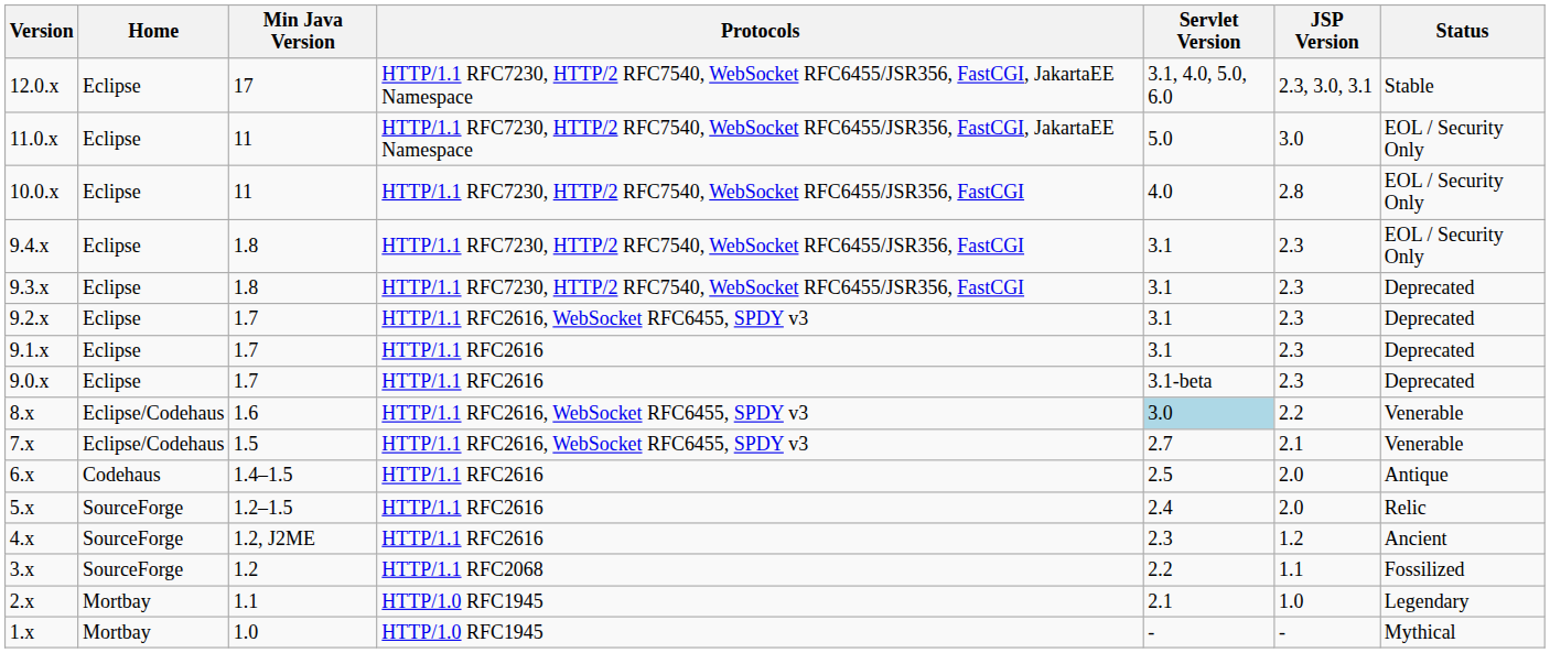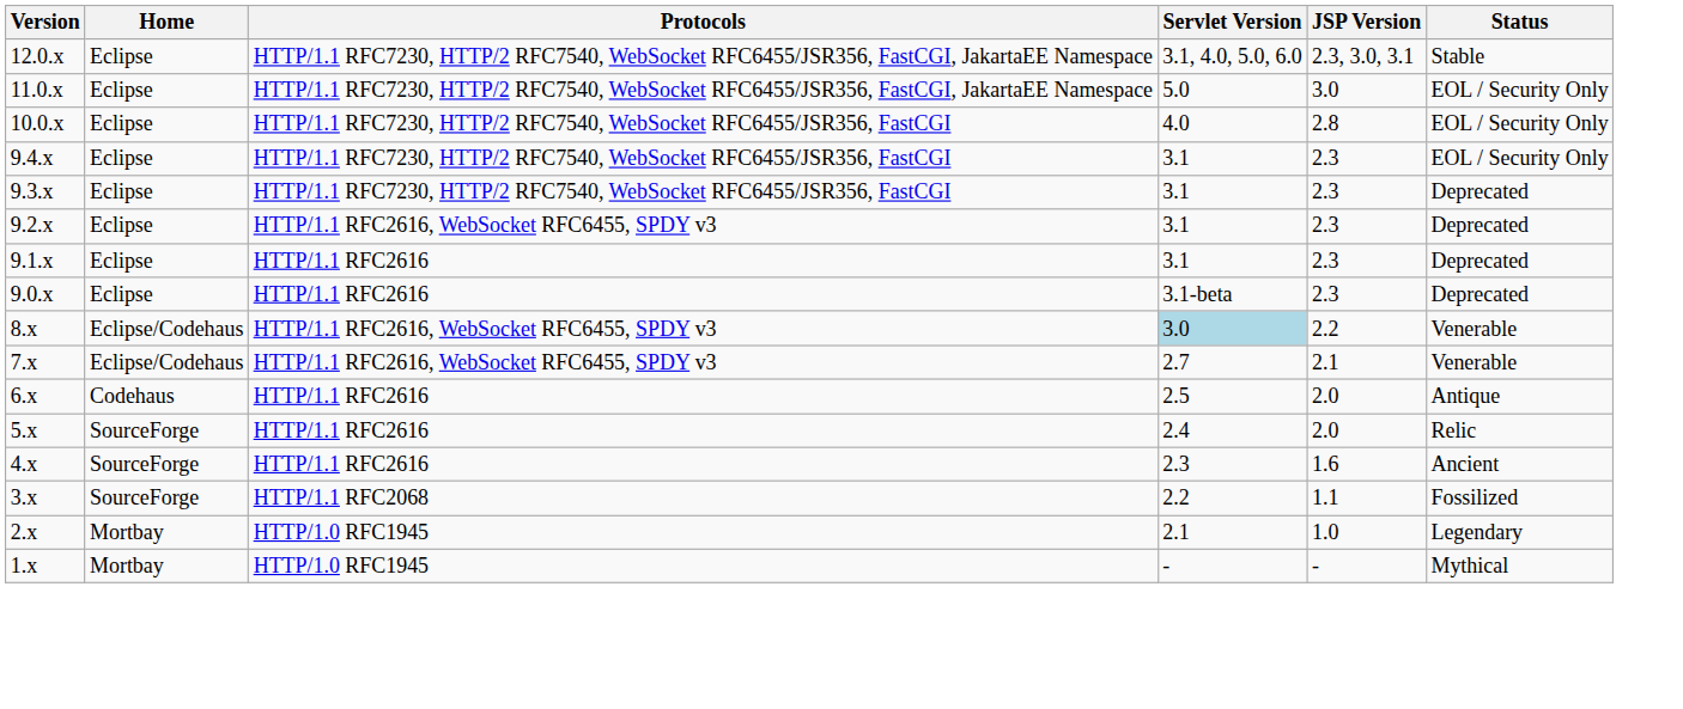 <table class="wikitable">
 <tr>
 <th>Version</th>
 <th>Home</th>
-<th>Min Java Version</th>
 <th>Protocols</th>
 <th>Servlet Version</th>
 <th>JSP Version</th>
 <th>Status</th>
 </tr>
 <tr>
 <td>12.0.x</td>
 <td>Eclipse</td>
-<td>17</td>
 <td><a href='#'>HTTP/1.1</a> RFC7230, <a href='#'>HTTP/2</a> RFC7540, <a href='#'>WebSocket</a> RFC6455/JSR356, <a href='#'>FastCGI</a>, JakartaEE Namespace</td>
 <td>3.1, 4.0, 5.0, 6.0</td>
 <td>2.3, 3.0, 3.1</td>
 <td>Stable</td>
 </tr>
 <tr>
 <td>11.0.x</td>
 <td>Eclipse</td>
-<td>11</td>
 <td><a href='#'>HTTP/1.1</a> RFC7230, <a href='#'>HTTP/2</a> RFC7540, <a href='#'>WebSocket</a> RFC6455/JSR356, <a href='#'>FastCGI</a>, JakartaEE Namespace</td>
 <td>5.0</td>
 <td>3.0</td>
 <td>EOL / Security Only</td>
 </tr>
 <tr>
 <td>10.0.x</td>
 <td>Eclipse</td>
-<td>11</td>
 <td><a href='#'>HTTP/1.1</a> RFC7230, <a href='#'>HTTP/2</a> RFC7540, <a href='#'>WebSocket</a> RFC6455/JSR356, <a href='#'>FastCGI</a></td>
 <td>4.0</td>
 <td>2.8</td>
 <td>EOL / Security Only</td>
 </tr>
 <tr>
 <td>9.4.x</td>
 <td>Eclipse</td>
-<td>1.8</td>
 <td><a href='#'>HTTP/1.1</a> RFC7230, <a href='#'>HTTP/2</a> RFC7540, <a href='#'>WebSocket</a> RFC6455/JSR356, <a href='#'>FastCGI</a></td>
 <td>3.1</td>
 <td>2.3</td>
 <td>EOL / Security Only</td>
 </tr>
 <tr>
 <td>9.3.x</td>
 <td>Eclipse</td>
-<td>1.8</td>
 <td><a href='#'>HTTP/1.1</a> RFC7230, <a href='#'>HTTP/2</a> RFC7540, <a href='#'>WebSocket</a> RFC6455/JSR356, <a href='#'>FastCGI</a></td>
 <td>3.1</td>
 <td>2.3</td>
 <td>Deprecated</td>
 </tr>
 <tr>
 <td>9.2.x</td>
 <td>Eclipse</td>
-<td>1.7</td>
 <td><a href='#'>HTTP/1.1</a> RFC2616, <a href='#'>WebSocket</a> RFC6455, <a href='#'>SPDY</a> v3</td>
 <td>3.1</td>
 <td>2.3</td>
 <td>Deprecated</td>
 </tr>
 <tr>
 <td>9.1.x</td>
 <td>Eclipse</td>
-<td>1.7</td>
 <td><a href='#'>HTTP/1.1</a> RFC2616</td>
 <td>3.1</td>
 <td>2.3</td>
 <td>Deprecated</td>
 </tr>
 <tr>
 <td>9.0.x</td>
 <td>Eclipse</td>
-<td>1.7</td>
 <td><a href='#'>HTTP/1.1</a> RFC2616</td>
 <td>3.1-beta</td>
 <td>2.3</td>
 <td>Deprecated</td>
 </tr>
 <tr>
 <td>8.x</td>
 <td>Eclipse/Codehaus</td>
-<td>1.6</td>
 <td><a href='#'>HTTP/1.1</a> RFC2616, <a href='#'>WebSocket</a> RFC6455, <a href='#'>SPDY</a> v3</td>
 <td style="background: lightblue;">3.0</td>
 <td>2.2</td>
 <td>Venerable</td>
 </tr>
 <tr>
 <td>7.x</td>
 <td>Eclipse/Codehaus</td>
-<td>1.5</td>
 <td><a href='#'>HTTP/1.1</a> RFC2616, <a href='#'>WebSocket</a> RFC6455, <a href='#'>SPDY</a> v3</td>
 <td>2.7</td>
 <td>2.1</td>
 <td>Venerable</td>
 </tr>
 <tr>
 <td>6.x</td>
 <td>Codehaus</td>
-<td>1.4–1.5</td>
 <td><a href='#'>HTTP/1.1</a> RFC2616</td>
 <td>2.5</td>
 <td>2.0</td>
 <td>Antique</td>
 </tr>
 <tr>
 <td>5.x</td>
 <td>SourceForge</td>
-<td>1.2–1.5</td>
 <td><a href='#'>HTTP/1.1</a> RFC2616</td>
 <td>2.4</td>
 <td>2.0</td>
 <td>Relic</td>
 </tr>
 <tr>
 <td>4.x</td>
 <td>SourceForge</td>
-<td>1.2, J2ME</td>
 <td><a href='#'>HTTP/1.1</a> RFC2616</td>
 <td>2.3</td>
-<td>1.2</td>
+<td>1.6</td>
 <td>Ancient</td>
 </tr>
 <tr>
 <td>3.x</td>
 <td>SourceForge</td>
-<td>1.2</td>
 <td><a href='#'>HTTP/1.1</a> RFC2068</td>
 <td>2.2</td>
 <td>1.1</td>
 <td>Fossilized</td>
 </tr>
 <tr>
 <td>2.x</td>
 <td>Mortbay</td>
-<td>1.1</td>
 <td><a href='#'>HTTP/1.0</a> RFC1945</td>
 <td>2.1</td>
 <td>1.0</td>
 <td>Legendary</td>
 </tr>
 <tr>
 <td>1.x</td>
 <td>Mortbay</td>
-<td>1.0</td>
 <td><a href='#'>HTTP/1.0</a> RFC1945</td>
 <td>-</td>
 <td>-</td>
 <td>Mythical</td>
 </tr>
 </table>
